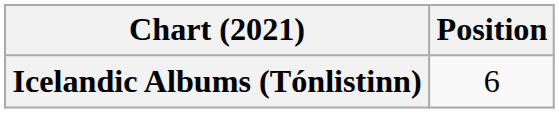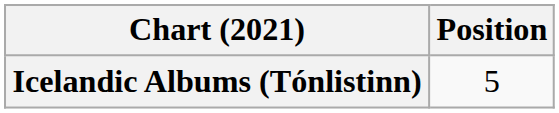 <table class="wikitable plainrowheaders" style="text-align:center">
 <tr>
 <th scope="col">Chart (2021)</th>
 <th scope="col">Position</th>
 </tr>
 <tr>
 <th scope="row">Icelandic Albums (Tónlistinn)</th>
-<td>6</td>
+<td>5</td>
 </tr>
 </table>
